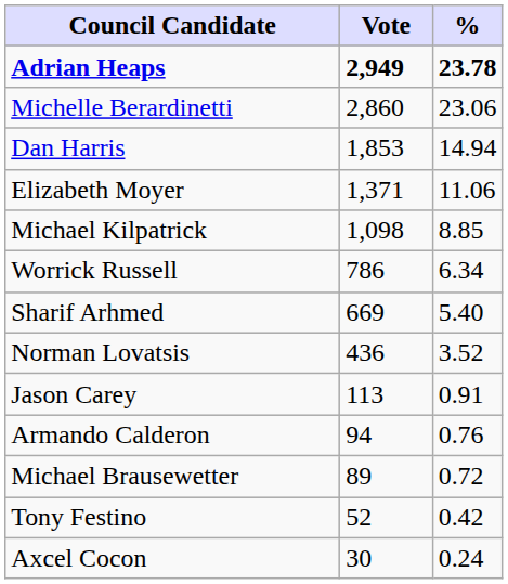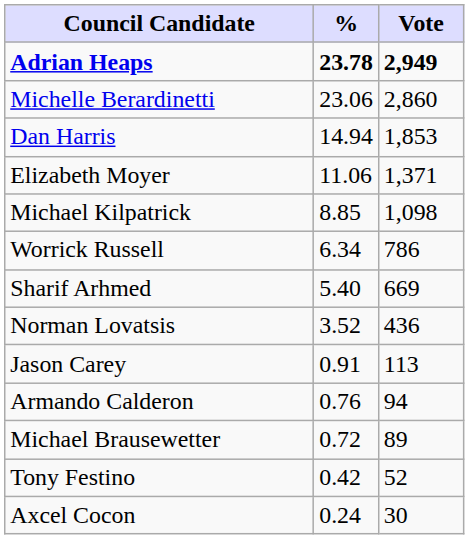 <table class="wikitable sortable">
 <tr>
 <th style="background:#ddf; width:200px;">Council Candidate</th>
+<th style="background:#ddf; width:30px;">%</th>
 <th style="background:#ddf; width:50px;">Vote</th>
-<th style="background:#ddf; width:30px;">%</th>
 </tr>
 <tr>
 <td><strong><a href='#'>Adrian Heaps</a></strong></td>
+<td><strong>23.78</strong></td>
 <td><strong>2,949</strong></td>
-<td><strong>23.78</strong></td>
 </tr>
 <tr>
 <td><a href='#'>Michelle Berardinetti</a></td>
+<td>23.06</td>
 <td>2,860</td>
-<td>23.06</td>
 </tr>
 <tr>
 <td><a href='#'>Dan Harris</a></td>
+<td>14.94</td>
 <td>1,853</td>
-<td>14.94</td>
 </tr>
 <tr>
 <td>Elizabeth Moyer</td>
+<td>11.06</td>
 <td>1,371</td>
-<td>11.06</td>
 </tr>
 <tr>
 <td>Michael Kilpatrick</td>
+<td>8.85</td>
 <td>1,098</td>
-<td>8.85</td>
 </tr>
 <tr>
 <td>Worrick Russell</td>
+<td>6.34</td>
 <td>786</td>
-<td>6.34</td>
 </tr>
 <tr>
 <td>Sharif Arhmed</td>
+<td>5.40</td>
 <td>669</td>
-<td>5.40</td>
 </tr>
 <tr>
 <td>Norman Lovatsis</td>
+<td>3.52</td>
 <td>436</td>
-<td>3.52</td>
 </tr>
 <tr>
 <td>Jason Carey</td>
+<td>0.91</td>
 <td>113</td>
-<td>0.91</td>
 </tr>
 <tr>
 <td>Armando Calderon</td>
+<td>0.76</td>
 <td>94</td>
-<td>0.76</td>
 </tr>
 <tr>
 <td>Michael Brausewetter</td>
+<td>0.72</td>
 <td>89</td>
-<td>0.72</td>
 </tr>
 <tr>
 <td>Tony Festino</td>
+<td>0.42</td>
 <td>52</td>
-<td>0.42</td>
 </tr>
 <tr>
 <td>Axcel Cocon</td>
+<td>0.24</td>
 <td>30</td>
-<td>0.24</td>
 </tr>
 </table>
